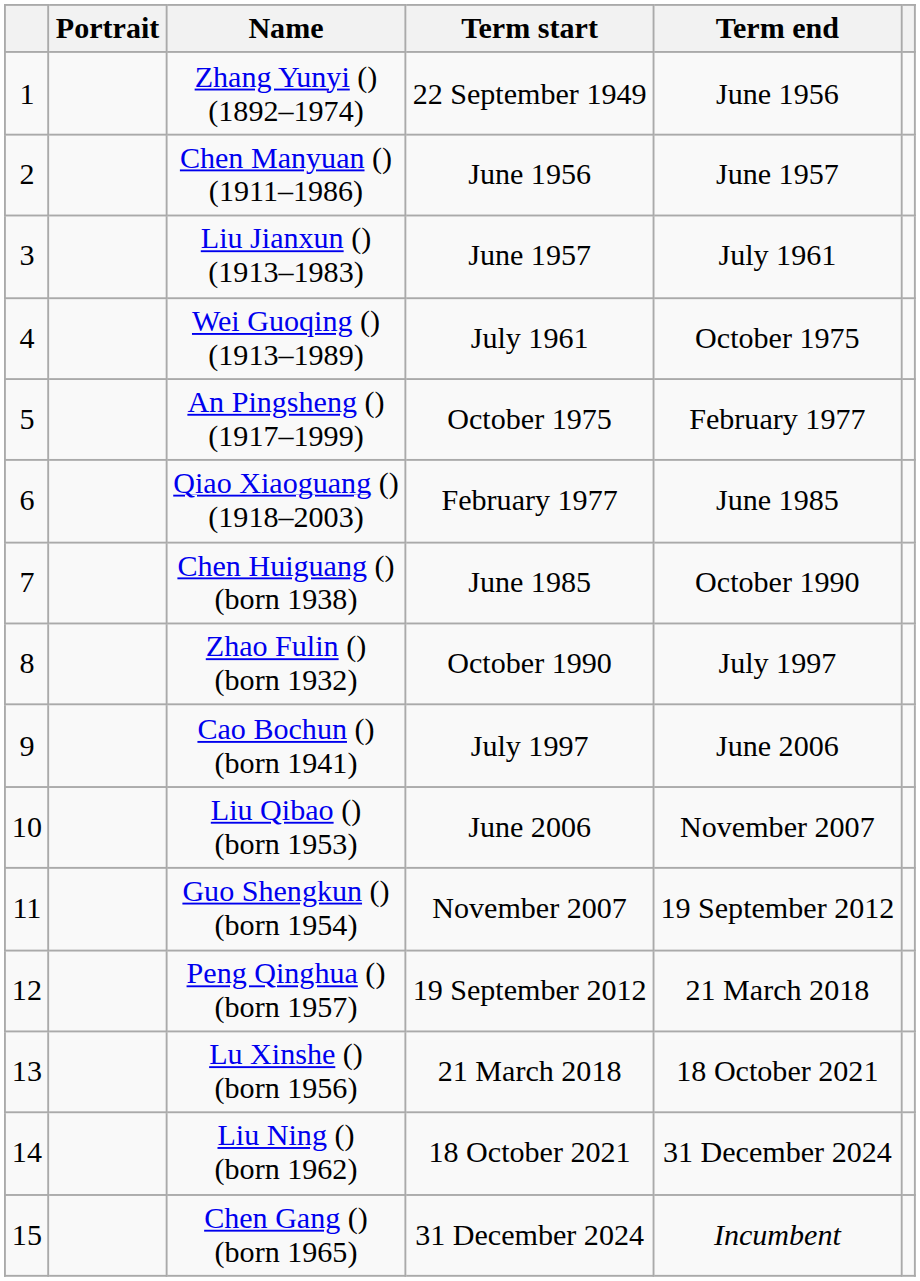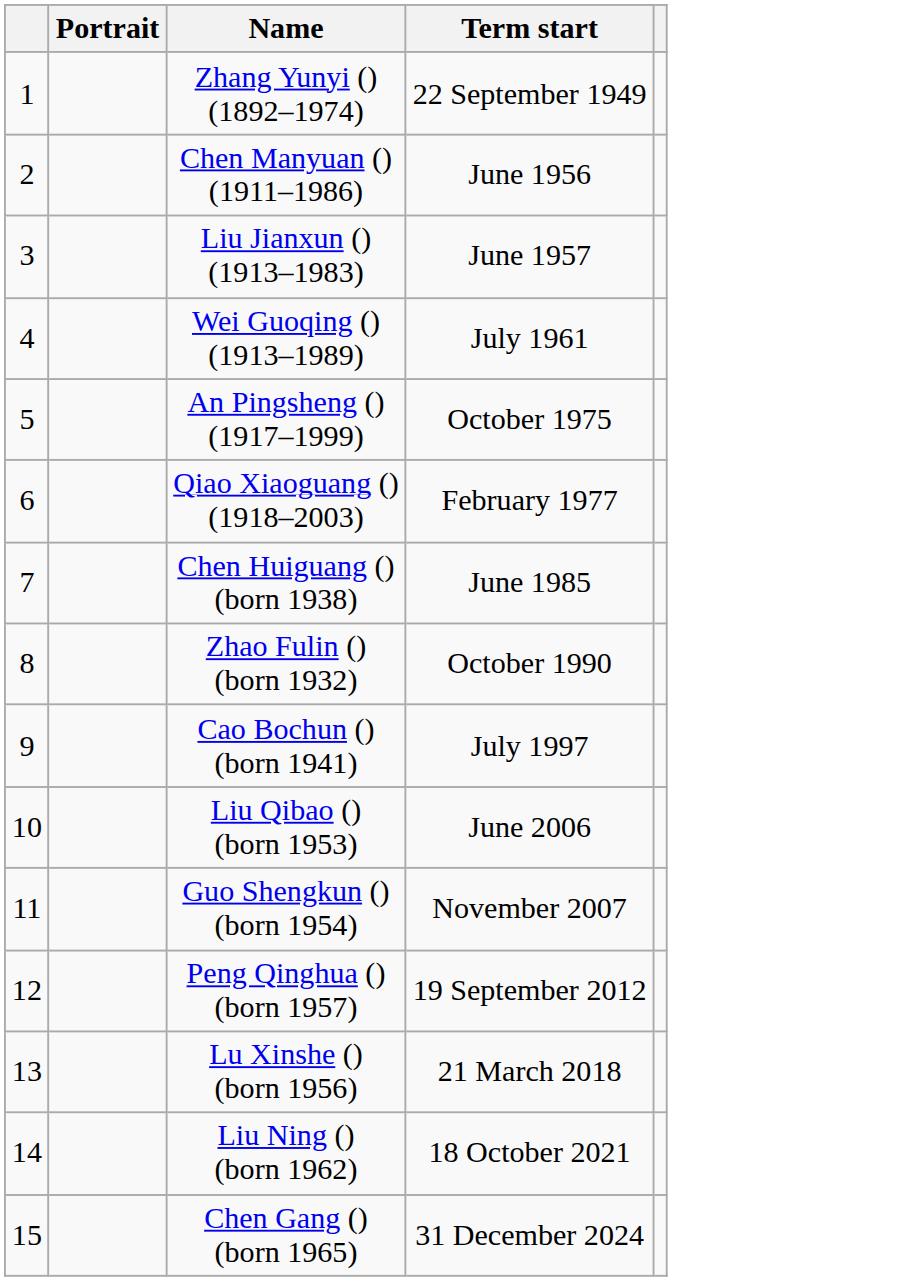 <table class="wikitable" style="text-align:center">
 <tr>
 <th></th>
 <th>Portrait</th>
 <th>Name</th>
 <th>Term start</th>
-<th>Term end</th>
 <th></th>
 </tr>
 <tr>
 <td>1</td>
 <td></td>
 <td><a href='#'>Zhang Yunyi</a> ()<br>(1892–1974)</td>
 <td>22 September 1949</td>
-<td>June 1956</td>
 <td></td>
 </tr>
 <tr>
 <td>2</td>
 <td></td>
 <td><a href='#'>Chen Manyuan</a> ()<br>(1911–1986)</td>
 <td>June 1956</td>
-<td>June 1957</td>
 <td></td>
 </tr>
 <tr>
 <td>3</td>
 <td></td>
 <td><a href='#'>Liu Jianxun</a> ()<br>(1913–1983)</td>
 <td>June 1957</td>
-<td>July 1961</td>
 <td></td>
 </tr>
 <tr>
 <td>4</td>
 <td></td>
 <td><a href='#'>Wei Guoqing</a> ()<br>(1913–1989)</td>
 <td>July 1961</td>
-<td>October 1975</td>
 <td></td>
 </tr>
 <tr>
 <td>5</td>
 <td></td>
 <td><a href='#'>An Pingsheng</a> ()<br>(1917–1999)</td>
 <td>October 1975</td>
-<td>February 1977</td>
 <td></td>
 </tr>
 <tr>
 <td>6</td>
 <td></td>
 <td><a href='#'>Qiao Xiaoguang</a> ()<br>(1918–2003)</td>
 <td>February 1977</td>
-<td>June 1985</td>
 <td></td>
 </tr>
 <tr>
 <td>7</td>
 <td></td>
 <td><a href='#'>Chen Huiguang</a> ()<br>(born 1938)</td>
 <td>June 1985</td>
-<td>October 1990</td>
 <td></td>
 </tr>
 <tr>
 <td>8</td>
 <td></td>
 <td><a href='#'>Zhao Fulin</a> ()<br>(born 1932)</td>
 <td>October 1990</td>
-<td>July 1997</td>
 <td></td>
 </tr>
 <tr>
 <td>9</td>
 <td></td>
 <td><a href='#'>Cao Bochun</a> ()<br>(born 1941)</td>
 <td>July 1997</td>
-<td>June 2006</td>
 <td></td>
 </tr>
 <tr>
 <td>10</td>
 <td></td>
 <td><a href='#'>Liu Qibao</a> ()<br>(born 1953)</td>
 <td>June 2006</td>
-<td>November 2007</td>
 <td></td>
 </tr>
 <tr>
 <td>11</td>
 <td></td>
 <td><a href='#'>Guo Shengkun</a> ()<br>(born 1954)</td>
 <td>November 2007</td>
-<td>19 September 2012</td>
 <td></td>
 </tr>
 <tr>
 <td>12</td>
 <td></td>
 <td><a href='#'>Peng Qinghua</a> ()<br>(born 1957)</td>
 <td>19 September 2012</td>
-<td>21 March 2018</td>
 <td></td>
 </tr>
 <tr>
 <td>13</td>
 <td></td>
 <td><a href='#'>Lu Xinshe</a> ()<br>(born 1956)</td>
 <td>21 March 2018</td>
-<td>18 October 2021</td>
 <td></td>
 </tr>
 <tr>
 <td>14</td>
 <td></td>
 <td><a href='#'>Liu Ning</a> ()<br>(born 1962)</td>
 <td>18 October 2021</td>
-<td>31 December 2024</td>
 <td></td>
 </tr>
 <tr>
 <td>15</td>
 <td></td>
 <td><a href='#'>Chen Gang</a> ()<br>(born 1965)</td>
 <td>31 December 2024</td>
-<td><em>Incumbent</em></td>
 <td></td>
 </tr>
 </table>
